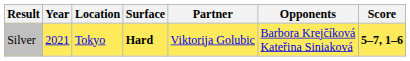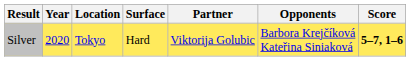 <table class="sortable wikitable">
 <tr>
 <th>Result</th>
 <th>Year</th>
 <th>Location</th>
 <th>Surface</th>
 <th>Partner</th>
 <th>Opponents</th>
 <th class=unsortable>Score</th>
 </tr>
 <tr bgcolor=FFEA5C>
 <td style="background:silver;">Silver</td>
-<td><a href='#'>2021</a></td>
+<td><a href='#'>2020</a></td>
 <td><a href='#'>Tokyo</a></td>
-<td><strong>Hard</strong></td>
+<td>Hard</td>
 <td> <a href='#'>Viktorija Golubic</a></td>
 <td> <a href='#'>Barbora Krejčíková</a> <br>  <a href='#'>Kateřina Siniaková</a></td>
 <td><strong>5–7, 1–6</strong></td>
 </tr>
 </table>
